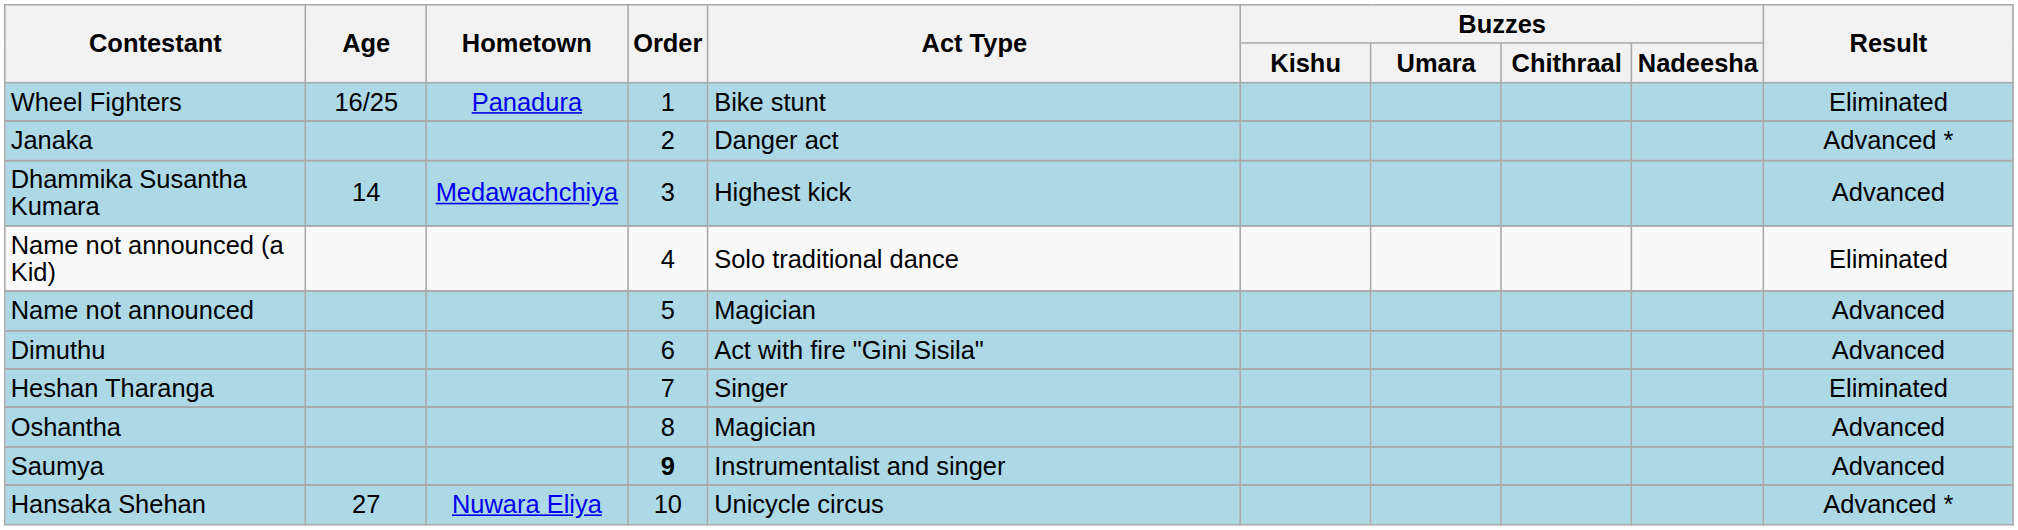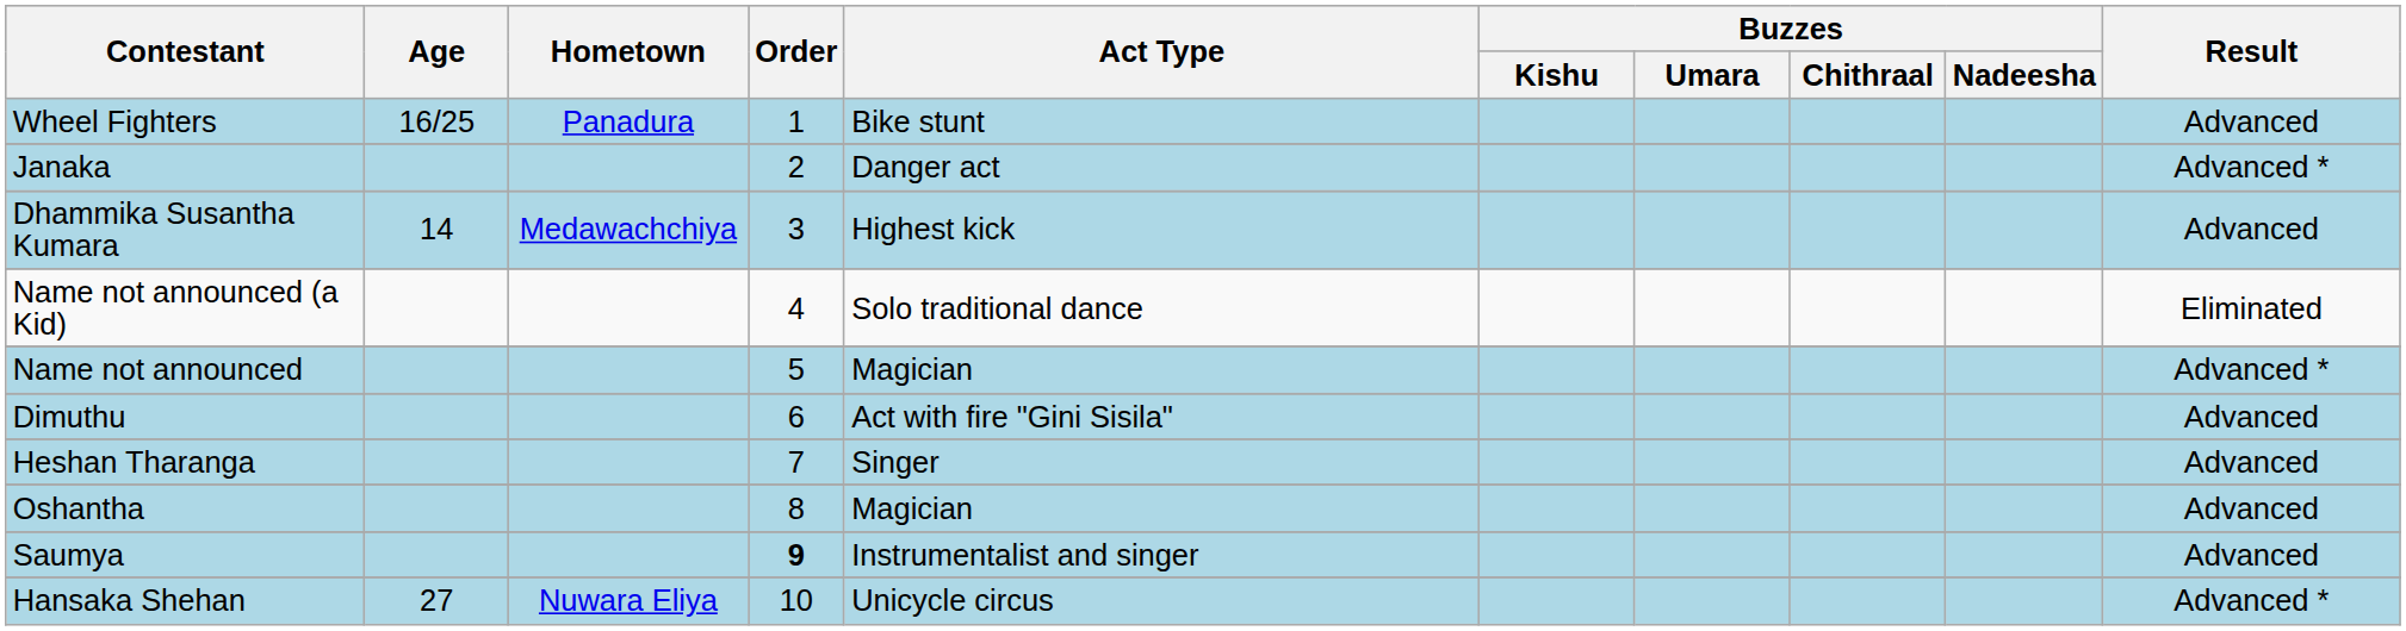 <table class="wikitable" style="text-align:center; line-height:17px; width:100%;">
 <tr>
 <th rowspan=2 style="width:15%">Contestant</th>
 <th rowspan=2 style="width:06%">Age</th>
 <th rowspan=2 style="width:10%">Hometown</th>
 <th rowspan=2 style="width:03%">Order</th>
 <th rowspan=2>Act Type</th>
 <th colspan=4>Buzzes</th>
 <th rowspan=2>Result</th>
 </tr>
 <tr>
 <th style="width:06.5%;">Kishu</th>
 <th style="width:06.5%;">Umara</th>
 <th style="width:06.5%;">Chithraal</th>
 <th style="width:06.5%;">Nadeesha</th>
 </tr>
 <tr bgcolor=lightblue>
 <td align="left">Wheel Fighters</td>
 <td>16/25</td>
 <td><a href='#'>Panadura</a></td>
 <td>1</td>
 <td align="left">Bike stunt</td>
 <td></td>
 <td></td>
 <td></td>
 <td></td>
-<td>Eliminated</td>
+<td>Advanced</td>
 </tr>
 <tr>
 </tr>
 <tr bgcolor=lightblue>
 <td align="left">Janaka</td>
 <td></td>
 <td></td>
 <td>2</td>
 <td align="left">Danger act</td>
 <td></td>
 <td></td>
 <td></td>
 <td></td>
 <td>Advanced *</td>
 </tr>
 <tr>
 </tr>
 <tr bgcolor=lightblue>
 <td align="left">Dhammika Susantha Kumara</td>
 <td>14</td>
 <td><a href='#'>Medawachchiya</a></td>
 <td>3</td>
 <td align="left">Highest kick</td>
 <td></td>
 <td></td>
 <td></td>
 <td></td>
 <td>Advanced</td>
 </tr>
 <tr>
 </tr>
 <tr>
 <td align="left">Name not announced (a Kid)</td>
 <td></td>
 <td></td>
 <td>4</td>
 <td align="left">Solo traditional dance</td>
 <td></td>
 <td></td>
 <td></td>
 <td></td>
 <td>Eliminated</td>
 </tr>
 <tr>
 </tr>
 <tr bgcolor=lightblue>
 <td align="left">Name not announced</td>
 <td></td>
 <td></td>
 <td>5</td>
 <td align="left">Magician</td>
 <td></td>
 <td></td>
 <td></td>
 <td></td>
-<td>Advanced</td>
+<td>Advanced *</td>
 </tr>
 <tr>
 </tr>
 <tr bgcolor=lightblue>
 <td align="left">Dimuthu</td>
 <td></td>
 <td></td>
 <td>6</td>
 <td align="left">Act with fire "Gini Sisila"</td>
 <td></td>
 <td></td>
 <td></td>
 <td></td>
 <td>Advanced</td>
 </tr>
 <tr>
 </tr>
 <tr bgcolor=lightblue>
 <td align="left">Heshan Tharanga </td>
 <td></td>
 <td></td>
 <td>7</td>
 <td align="left">Singer</td>
 <td></td>
 <td></td>
 <td></td>
 <td></td>
-<td>Eliminated</td>
+<td>Advanced</td>
 </tr>
 <tr>
 </tr>
 <tr bgcolor=lightblue>
 <td align="left">Oshantha</td>
 <td></td>
 <td></td>
 <td>8</td>
 <td align="left">Magician</td>
 <td></td>
 <td></td>
 <td></td>
 <td></td>
 <td>Advanced</td>
 </tr>
 <tr>
 </tr>
 <tr bgcolor=lightblue>
 <td align="left">Saumya</td>
 <td></td>
 <td></td>
 <td><strong>9</strong></td>
 <td align="left">Instrumentalist and singer</td>
 <td></td>
 <td></td>
 <td></td>
 <td></td>
 <td>Advanced</td>
 </tr>
 <tr>
 </tr>
 <tr bgcolor=lightblue>
 <td align="left">Hansaka Shehan</td>
 <td>27</td>
 <td><a href='#'>Nuwara Eliya</a></td>
 <td>10</td>
 <td align="left">Unicycle circus</td>
 <td></td>
 <td></td>
 <td></td>
 <td></td>
 <td>Advanced *</td>
 </tr>
 </table>
